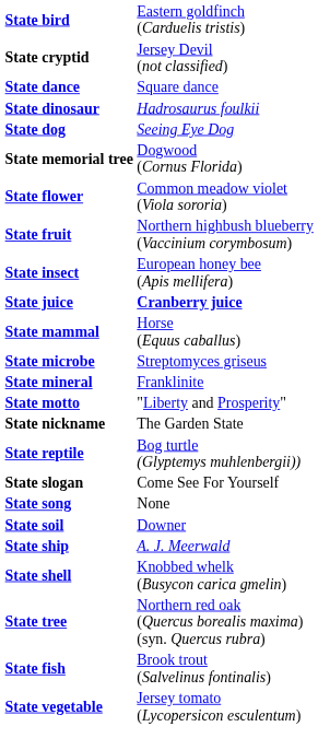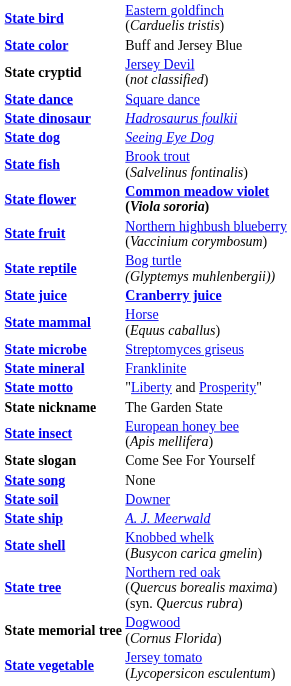 <table class="toccolours">
 <tr>
 <td><strong><a href='#'>State bird</a></strong></td>
 <td><a href='#'>Eastern goldfinch</a><br>(<em>Carduelis tristis</em>)</td>
+</tr>
+<tr>
+<td><strong><a href='#'>State color</a></strong></td>
+<td>Buff and Jersey Blue<br> </td>
 </tr>
 <tr>
 <td><strong>State cryptid</strong></td>
 <td><a href='#'>Jersey Devil</a><br>(<em>not classified</em>)</td>
 </tr>
 <tr>
 <td><strong><a href='#'>State dance</a></strong></td>
 <td><a href='#'>Square dance</a></td>
 </tr>
 <tr>
 <td><strong><a href='#'>State dinosaur</a></strong></td>
 <td><em><a href='#'>Hadrosaurus foulkii</a></em></td>
 </tr>
 <tr>
 <td><strong><a href='#'>State dog</a></strong></td>
 <td><em><a href='#'>Seeing Eye Dog</a></em></td>
 </tr>
 <tr>
-<td><strong>State memorial tree</strong></td>
-<td><a href='#'>Dogwood</a> <br>(<em>Cornus Florida</em>)</td>
+<td><strong><a href='#'>State fish</a></strong></td>
+<td><a href='#'>Brook trout</a><br>(<em>Salvelinus fontinalis</em>)</td>
 </tr>
 <tr>
 <td><strong><a href='#'>State flower</a></strong></td>
-<td><a href='#'>Common meadow violet</a><br>(<em>Viola sororia</em>)</td>
+<td><strong><a href='#'>Common meadow violet</a><br>(<em>Viola sororia</em>)</strong></td>
 </tr>
 <tr>
 <td><strong><a href='#'>State fruit</a></strong></td>
 <td><a href='#'>Northern highbush blueberry</a> <br>(<em>Vaccinium corymbosum</em>)</td>
 </tr>
 <tr>
-<td><strong><a href='#'>State insect</a></strong></td>
-<td><a href='#'>European honey bee</a><br>(<em>Apis mellifera</em>)</td>
+<td><strong><a href='#'>State reptile</a></strong></td>
+<td><a href='#'>Bog turtle</a><br><em>(Glyptemys muhlenbergii))</em></td>
 </tr>
 <tr>
 <td><strong><a href='#'>State juice</a></strong></td>
 <td><strong><a href='#'>Cranberry juice</a></strong></td>
 </tr>
 <tr>
 <td><strong><a href='#'>State mammal</a></strong></td>
 <td><a href='#'>Horse</a><br>(<em>Equus caballus</em>)</td>
 </tr>
 <tr>
 <td><strong><a href='#'>State microbe</a></strong></td>
 <td><a href='#'>Streptomyces griseus</a></td>
 </tr>
 <tr>
 <td><strong><a href='#'>State mineral</a></strong></td>
 <td><a href='#'>Franklinite</a></td>
 </tr>
 <tr>
 <td><strong><a href='#'>State motto</a></strong></td>
 <td>"<a href='#'>Liberty</a> and <a href='#'>Prosperity</a>"</td>
 </tr>
 <tr>
 <td><strong>State nickname</strong></td>
 <td>The Garden State</td>
 </tr>
 <tr>
-<td><strong><a href='#'>State reptile</a></strong></td>
-<td><a href='#'>Bog turtle</a><br><em>(Glyptemys muhlenbergii))</em></td>
+<td><strong><a href='#'>State insect</a></strong></td>
+<td><a href='#'>European honey bee</a><br>(<em>Apis mellifera</em>)</td>
 </tr>
 <tr>
 <td><strong>State slogan</strong></td>
 <td>Come See For Yourself</td>
 </tr>
 <tr>
 <td><strong><a href='#'>State song</a></strong></td>
 <td>None</td>
 </tr>
 <tr>
 <td><strong><a href='#'>State soil</a></strong></td>
 <td><a href='#'>Downer</a></td>
 </tr>
 <tr>
 <td><strong><a href='#'>State ship</a></strong></td>
 <td><em><a href='#'>A. J. Meerwald</a></em></td>
 </tr>
 <tr>
 <td><strong><a href='#'>State shell</a></strong></td>
 <td><a href='#'>Knobbed whelk</a><br>(<em>Busycon carica gmelin</em>)</td>
 </tr>
 <tr>
 <td><strong><a href='#'>State tree</a></strong></td>
 <td><a href='#'>Northern red oak</a><br>(<em>Quercus borealis maxima</em>)<br>(syn. <em>Quercus rubra</em>)</td>
 </tr>
 <tr>
-<td><strong><a href='#'>State fish</a></strong></td>
-<td><a href='#'>Brook trout</a><br>(<em>Salvelinus fontinalis</em>)</td>
+<td><strong>State memorial tree</strong></td>
+<td><a href='#'>Dogwood</a> <br>(<em>Cornus Florida</em>)</td>
 </tr>
 <tr>
 <td><strong><a href='#'>State vegetable</a></strong></td>
 <td><a href='#'>Jersey tomato</a><br>(<em>Lycopersicon esculentum</em>)</td>
 </tr>
 </table>
